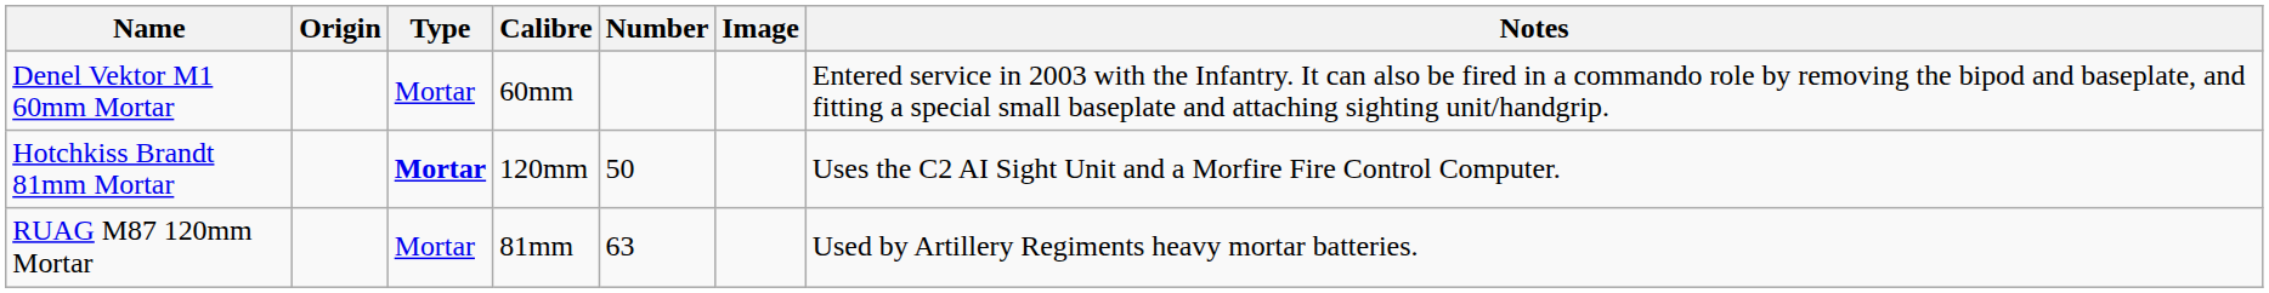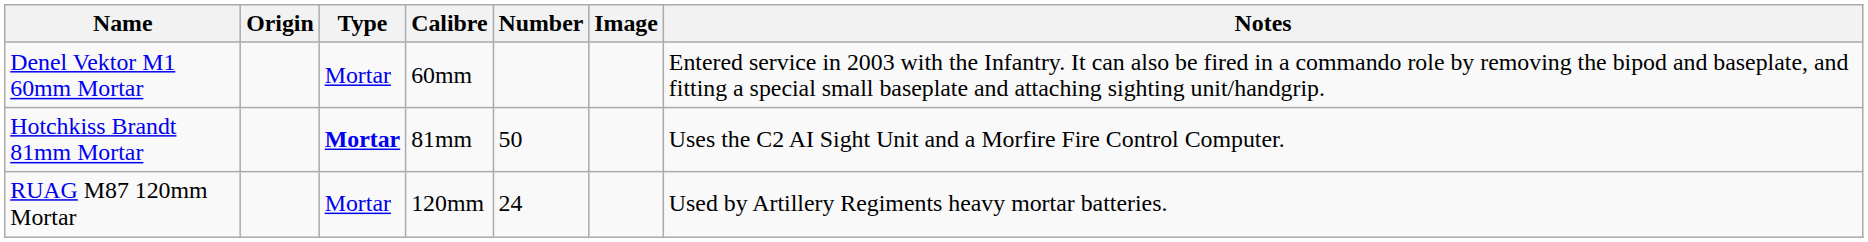 <table class="wikitable">
 <tr>
 <th>Name</th>
 <th>Origin</th>
 <th>Type</th>
 <th>Calibre</th>
 <th>Number</th>
 <th>Image</th>
 <th>Notes</th>
 </tr>
 <tr>
 <td><a href='#'>Denel Vektor M1 60mm Mortar</a></td>
 <td></td>
 <td><a href='#'>Mortar</a></td>
 <td>60mm</td>
 <td></td>
 <td></td>
 <td>Entered service in 2003 with the Infantry. It can also be fired in a commando role by removing the bipod and baseplate, and fitting a special small baseplate and attaching sighting unit/handgrip.</td>
 </tr>
 <tr>
 <td><a href='#'>Hotchkiss Brandt 81mm Mortar</a></td>
 <td></td>
 <td><strong><a href='#'>Mortar</a></strong></td>
-<td>120mm</td>
+<td>81mm</td>
 <td>50</td>
 <td></td>
 <td>Uses the C2 AI Sight Unit and a Morfire Fire Control Computer.</td>
 </tr>
 <tr>
 <td><a href='#'>RUAG</a> M87 120mm Mortar</td>
 <td></td>
 <td><a href='#'>Mortar</a></td>
-<td>81mm</td>
-<td>63</td>
+<td>120mm</td>
+<td>24</td>
 <td></td>
 <td>Used by Artillery Regiments heavy mortar batteries.</td>
 </tr>
 </table>
